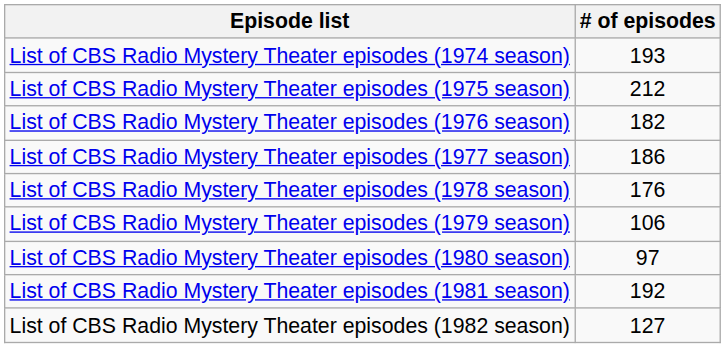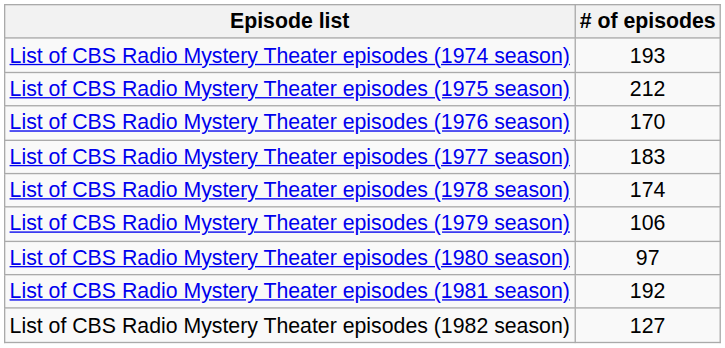 <table class="wikitable" style="text-align: center;">
 <tr>
 <th>Episode list</th>
 <th># of episodes</th>
 </tr>
 <tr>
 <td><a href='#'>List of CBS Radio Mystery Theater episodes (1974 season)</a></td>
 <td>193</td>
 </tr>
 <tr>
 <td><a href='#'>List of CBS Radio Mystery Theater episodes (1975 season)</a></td>
 <td>212</td>
 </tr>
 <tr>
 <td><a href='#'>List of CBS Radio Mystery Theater episodes (1976 season)</a></td>
-<td>182</td>
+<td>170</td>
 </tr>
 <tr>
 <td><a href='#'>List of CBS Radio Mystery Theater episodes (1977 season)</a></td>
-<td>186</td>
+<td>183</td>
 </tr>
 <tr>
 <td><a href='#'>List of CBS Radio Mystery Theater episodes (1978 season)</a></td>
-<td>176</td>
+<td>174</td>
 </tr>
 <tr>
 <td><a href='#'>List of CBS Radio Mystery Theater episodes (1979 season)</a></td>
 <td>106</td>
 </tr>
 <tr>
 <td><a href='#'>List of CBS Radio Mystery Theater episodes (1980 season)</a></td>
 <td>97</td>
 </tr>
 <tr>
 <td><a href='#'>List of CBS Radio Mystery Theater episodes (1981 season)</a></td>
 <td>192</td>
 </tr>
 <tr>
 <td>List of CBS Radio Mystery Theater episodes (1982 season)</td>
 <td>127</td>
 </tr>
 </table>
